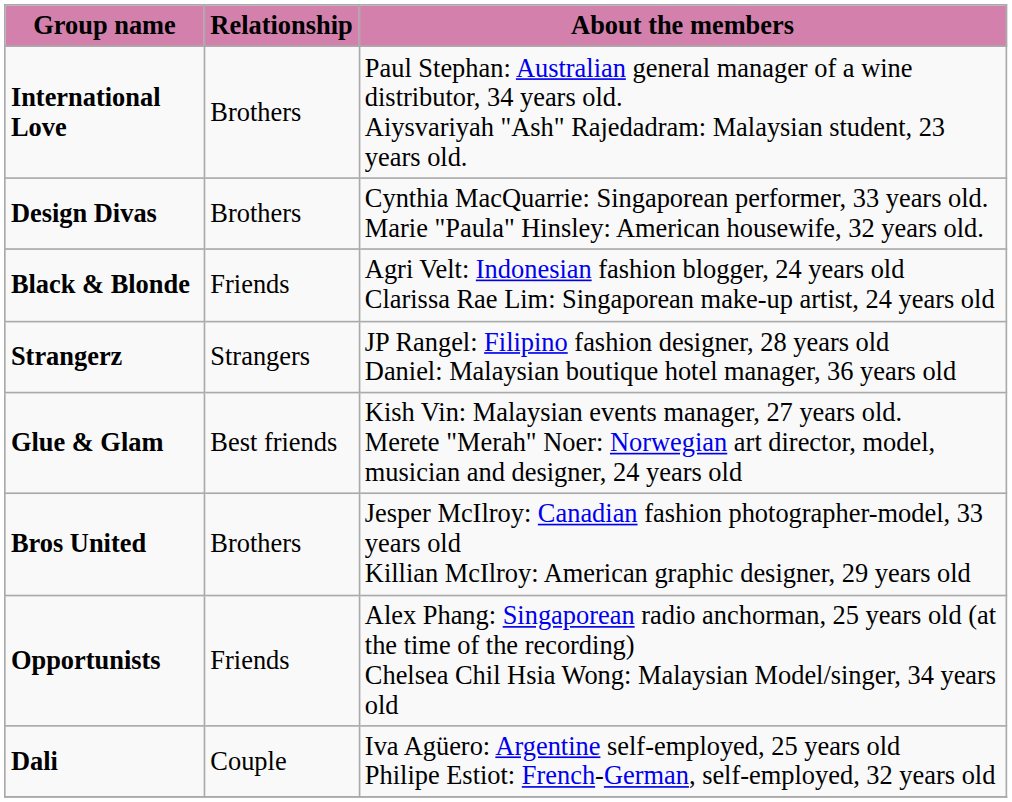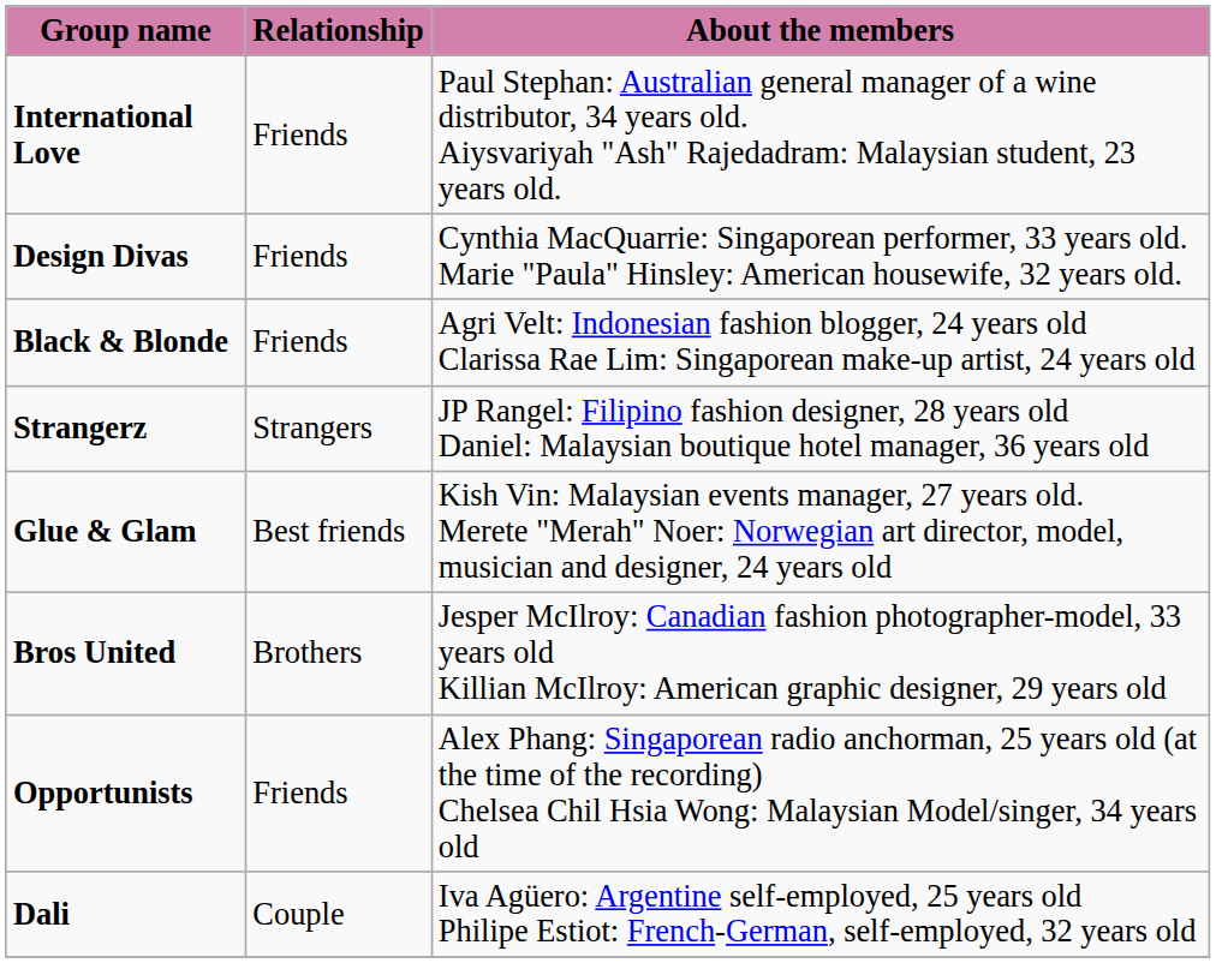 <table class="wikitable">
 <tr>
 <th style="background:#D380AC; color:#000;">Group name</th>
 <th style="background:#D380AC; color:#000;">Relationship</th>
 <th style="background:#D380AC; color:#000;">About the members</th>
 </tr>
 <tr>
 <td><strong>International Love</strong></td>
-<td>Brothers</td>
+<td>Friends</td>
 <td>Paul Stephan: <a href='#'>Australian</a> general manager of a wine distributor, 34 years old.<br>Aiysvariyah "Ash" Rajedadram: Malaysian student, 23 years old.</td>
 </tr>
 <tr>
 <td><strong>Design Divas</strong></td>
-<td>Brothers</td>
+<td>Friends</td>
 <td>Cynthia MacQuarrie: Singaporean performer, 33 years old.<br>Marie "Paula" Hinsley: American housewife, 32 years old.</td>
 </tr>
 <tr>
 <td><strong>Black & Blonde</strong></td>
 <td>Friends</td>
 <td>Agri Velt: <a href='#'>Indonesian</a> fashion blogger, 24 years old<br>Clarissa Rae Lim: Singaporean make-up artist, 24 years old</td>
 </tr>
 <tr>
 <td><strong>Strangerz</strong></td>
 <td>Strangers</td>
 <td>JP Rangel: <a href='#'>Filipino</a> fashion designer, 28 years old<br>Daniel: Malaysian boutique hotel manager, 36 years old</td>
 </tr>
 <tr>
 <td><strong>Glue & Glam</strong></td>
 <td>Best friends</td>
 <td>Kish Vin: Malaysian events manager, 27 years old.<br>Merete "Merah" Noer: <a href='#'>Norwegian</a> art director, model, musician and designer, 24 years old</td>
 </tr>
 <tr>
 <td><strong>Bros United</strong></td>
 <td>Brothers</td>
 <td>Jesper McIlroy: <a href='#'>Canadian</a> fashion photographer-model, 33 years old<br>Killian McIlroy: American graphic designer, 29 years old</td>
 </tr>
 <tr>
 <td><strong>Opportunists</strong></td>
 <td>Friends</td>
 <td>Alex Phang: <a href='#'>Singaporean</a> radio anchorman, 25 years old (at the time of the recording)<br>Chelsea Chil Hsia Wong: Malaysian Model/singer, 34 years old</td>
 </tr>
 <tr>
 <td><strong>Dali</strong></td>
 <td>Couple</td>
 <td>Iva Agüero: <a href='#'>Argentine</a> self-employed, 25 years old<br>Philipe Estiot: <a href='#'>French</a>-<a href='#'>German</a>, self-employed, 32 years old</td>
 </tr>
 <tr>
 </tr>
 </table>
